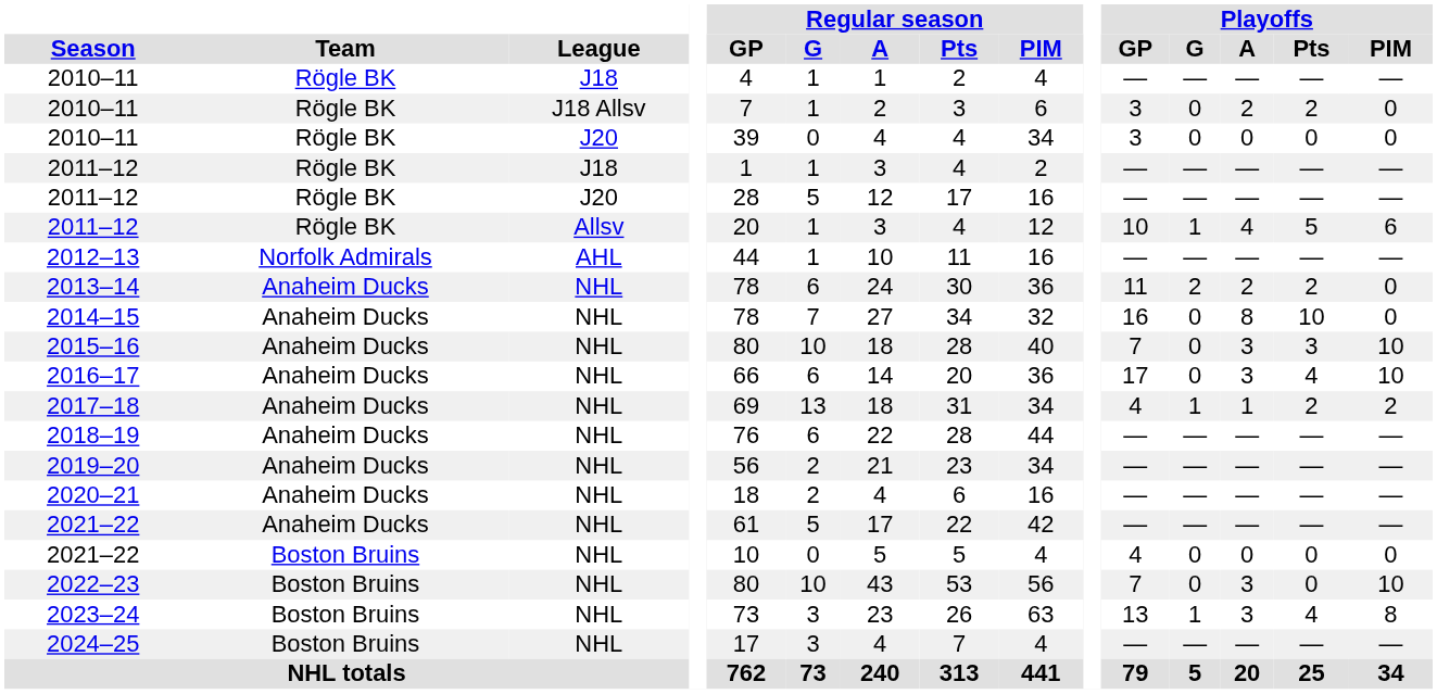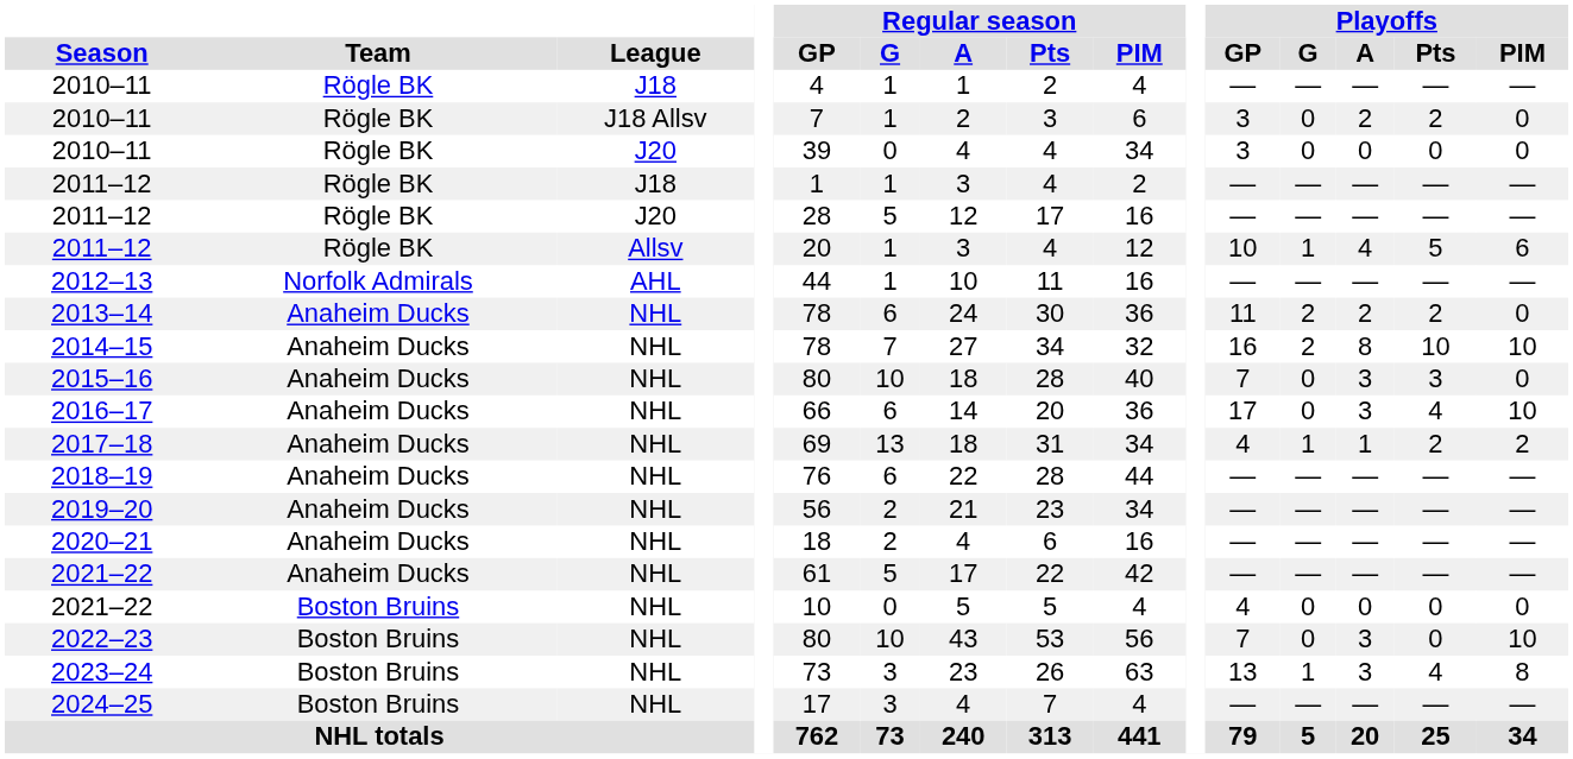 <table border="0" cellpadding="1" cellspacing="0" style="text-align:center; width:60em;">
 <tr bgcolor="#e0e0e0">
 <th colspan="3" bgcolor="#ffffff"> </th>
 <th rowspan="99" bgcolor="#ffffff"> </th>
 <th colspan="5"><a href='#'>Regular season</a></th>
 <th rowspan="99" bgcolor="#ffffff"> </th>
 <th colspan="5"><a href='#'>Playoffs</a></th>
 </tr>
 <tr bgcolor="#e0e0e0">
 <th><a href='#'>Season</a></th>
 <th>Team</th>
 <th>League</th>
 <th>GP</th>
 <th><a href='#'>G</a></th>
 <th><a href='#'>A</a></th>
 <th><a href='#'>Pts</a></th>
 <th><a href='#'>PIM</a></th>
 <th>GP</th>
 <th>G</th>
 <th>A</th>
 <th>Pts</th>
 <th>PIM</th>
 </tr>
 <tr>
 <td>2010–11</td>
 <td><a href='#'>Rögle BK</a></td>
 <td><a href='#'>J18</a></td>
 <td>4</td>
 <td>1</td>
 <td>1</td>
 <td>2</td>
 <td>4</td>
 <td>—</td>
 <td>—</td>
 <td>—</td>
 <td>—</td>
 <td>—</td>
 </tr>
 <tr bgcolor="#f0f0f0">
 <td>2010–11</td>
 <td>Rögle BK</td>
 <td>J18 Allsv</td>
 <td>7</td>
 <td>1</td>
 <td>2</td>
 <td>3</td>
 <td>6</td>
 <td>3</td>
 <td>0</td>
 <td>2</td>
 <td>2</td>
 <td>0</td>
 </tr>
 <tr>
 <td>2010–11</td>
 <td>Rögle BK</td>
 <td><a href='#'>J20</a></td>
 <td>39</td>
 <td>0</td>
 <td>4</td>
 <td>4</td>
 <td>34</td>
 <td>3</td>
 <td>0</td>
 <td>0</td>
 <td>0</td>
 <td>0</td>
 </tr>
 <tr bgcolor="#f0f0f0">
 <td>2011–12</td>
 <td>Rögle BK</td>
 <td>J18</td>
 <td>1</td>
 <td>1</td>
 <td>3</td>
 <td>4</td>
 <td>2</td>
 <td>—</td>
 <td>—</td>
 <td>—</td>
 <td>—</td>
 <td>—</td>
 </tr>
 <tr>
 <td>2011–12</td>
 <td>Rögle BK</td>
 <td>J20</td>
 <td>28</td>
 <td>5</td>
 <td>12</td>
 <td>17</td>
 <td>16</td>
 <td>—</td>
 <td>—</td>
 <td>—</td>
 <td>—</td>
 <td>—</td>
 </tr>
 <tr bgcolor="#f0f0f0">
 <td><a href='#'>2011–12</a></td>
 <td>Rögle BK</td>
 <td><a href='#'>Allsv</a></td>
 <td>20</td>
 <td>1</td>
 <td>3</td>
 <td>4</td>
 <td>12</td>
 <td>10</td>
 <td>1</td>
 <td>4</td>
 <td>5</td>
 <td>6</td>
 </tr>
 <tr>
 <td><a href='#'>2012–13</a></td>
 <td><a href='#'>Norfolk Admirals</a></td>
 <td><a href='#'>AHL</a></td>
 <td>44</td>
 <td>1</td>
 <td>10</td>
 <td>11</td>
 <td>16</td>
 <td>—</td>
 <td>—</td>
 <td>—</td>
 <td>—</td>
 <td>—</td>
 </tr>
 <tr bgcolor="#f0f0f0">
 <td><a href='#'>2013–14</a></td>
 <td><a href='#'>Anaheim Ducks</a></td>
 <td><a href='#'>NHL</a></td>
 <td>78</td>
 <td>6</td>
 <td>24</td>
 <td>30</td>
 <td>36</td>
 <td>11</td>
 <td>2</td>
 <td>2</td>
 <td>2</td>
 <td>0</td>
 </tr>
 <tr>
 <td><a href='#'>2014–15</a></td>
 <td>Anaheim Ducks</td>
 <td>NHL</td>
 <td>78</td>
 <td>7</td>
 <td>27</td>
 <td>34</td>
 <td>32</td>
 <td>16</td>
-<td>0</td>
+<td>2</td>
 <td>8</td>
 <td>10</td>
-<td>0</td>
+<td>10</td>
 </tr>
 <tr bgcolor="#f0f0f0">
 <td><a href='#'>2015–16</a></td>
 <td>Anaheim Ducks</td>
 <td>NHL</td>
 <td>80</td>
 <td>10</td>
 <td>18</td>
 <td>28</td>
 <td>40</td>
 <td>7</td>
 <td>0</td>
 <td>3</td>
 <td>3</td>
-<td>10</td>
+<td>0</td>
 </tr>
 <tr>
 <td><a href='#'>2016–17</a></td>
 <td>Anaheim Ducks</td>
 <td>NHL</td>
 <td>66</td>
 <td>6</td>
 <td>14</td>
 <td>20</td>
 <td>36</td>
 <td>17</td>
 <td>0</td>
 <td>3</td>
 <td>4</td>
 <td>10</td>
 </tr>
 <tr bgcolor="#f0f0f0">
 <td><a href='#'>2017–18</a></td>
 <td>Anaheim Ducks</td>
 <td>NHL</td>
 <td>69</td>
 <td>13</td>
 <td>18</td>
 <td>31</td>
 <td>34</td>
 <td>4</td>
 <td>1</td>
 <td>1</td>
 <td>2</td>
 <td>2</td>
 </tr>
 <tr>
 <td><a href='#'>2018–19</a></td>
 <td>Anaheim Ducks</td>
 <td>NHL</td>
 <td>76</td>
 <td>6</td>
 <td>22</td>
 <td>28</td>
 <td>44</td>
 <td>—</td>
 <td>—</td>
 <td>—</td>
 <td>—</td>
 <td>—</td>
 </tr>
 <tr bgcolor="#f0f0f0">
 <td><a href='#'>2019–20</a></td>
 <td>Anaheim Ducks</td>
 <td>NHL</td>
 <td>56</td>
 <td>2</td>
 <td>21</td>
 <td>23</td>
 <td>34</td>
 <td>—</td>
 <td>—</td>
 <td>—</td>
 <td>—</td>
 <td>—</td>
 </tr>
 <tr>
 <td><a href='#'>2020–21</a></td>
 <td>Anaheim Ducks</td>
 <td>NHL</td>
 <td>18</td>
 <td>2</td>
 <td>4</td>
 <td>6</td>
 <td>16</td>
 <td>—</td>
 <td>—</td>
 <td>—</td>
 <td>—</td>
 <td>—</td>
 </tr>
 <tr bgcolor="#f0f0f0">
 <td><a href='#'>2021–22</a></td>
 <td>Anaheim Ducks</td>
 <td>NHL</td>
 <td>61</td>
 <td>5</td>
 <td>17</td>
 <td>22</td>
 <td>42</td>
 <td>—</td>
 <td>—</td>
 <td>—</td>
 <td>—</td>
 <td>—</td>
 </tr>
 <tr>
 <td>2021–22</td>
 <td><a href='#'>Boston Bruins</a></td>
 <td>NHL</td>
 <td>10</td>
 <td>0</td>
 <td>5</td>
 <td>5</td>
 <td>4</td>
 <td>4</td>
 <td>0</td>
 <td>0</td>
 <td>0</td>
 <td>0</td>
 </tr>
 <tr bgcolor="#f0f0f0">
 <td><a href='#'>2022–23</a></td>
 <td>Boston Bruins</td>
 <td>NHL</td>
 <td>80</td>
 <td>10</td>
 <td>43</td>
 <td>53</td>
 <td>56</td>
 <td>7</td>
 <td>0</td>
 <td>3</td>
 <td>0</td>
 <td>10</td>
 </tr>
 <tr>
 <td><a href='#'>2023–24</a></td>
 <td>Boston Bruins</td>
 <td>NHL</td>
 <td>73</td>
 <td>3</td>
 <td>23</td>
 <td>26</td>
 <td>63</td>
 <td>13</td>
 <td>1</td>
 <td>3</td>
 <td>4</td>
 <td>8</td>
 </tr>
 <tr bgcolor="#f0f0f0">
 <td><a href='#'>2024–25</a></td>
 <td>Boston Bruins</td>
 <td>NHL</td>
 <td>17</td>
 <td>3</td>
 <td>4</td>
 <td>7</td>
 <td>4</td>
 <td>—</td>
 <td>—</td>
 <td>—</td>
 <td>—</td>
 <td>—</td>
 </tr>
 <tr bgcolor="#e0e0e0">
 <th colspan="3">NHL totals</th>
 <th>762</th>
 <th>73</th>
 <th>240</th>
 <th>313</th>
 <th>441</th>
 <th>79</th>
 <th>5</th>
 <th>20</th>
 <th>25</th>
 <th>34</th>
 </tr>
 </table>
